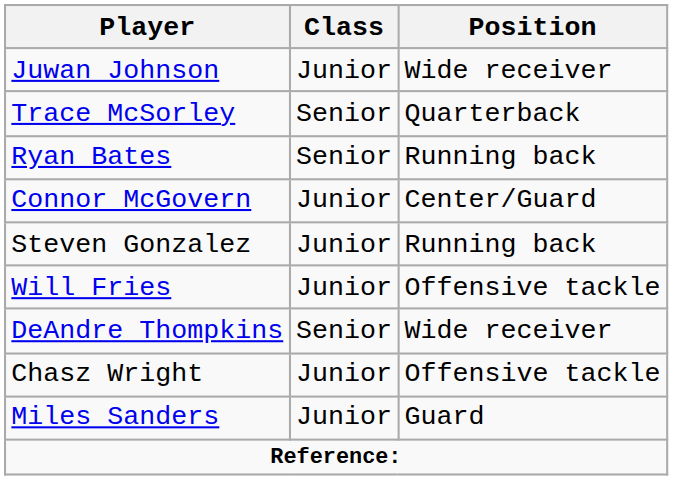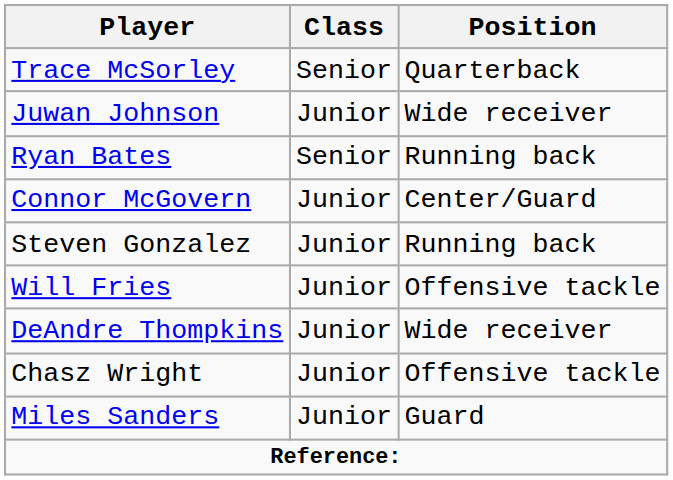 <table class="wikitable">
 <tr>
 <th>Player</th>
 <th>Class</th>
 <th>Position</th>
 </tr>
 <tr>
+<td><a href='#'>Trace McSorley</a></td>
+<td>Senior</td>
+<td>Quarterback</td>
+</tr>
+<tr>
 <td><a href='#'>Juwan Johnson</a></td>
 <td>Junior</td>
 <td>Wide receiver</td>
-</tr>
-<tr>
-<td><a href='#'>Trace McSorley</a></td>
-<td>Senior</td>
-<td>Quarterback</td>
 </tr>
 <tr>
 <td><a href='#'>Ryan Bates</a></td>
 <td>Senior</td>
 <td>Running back</td>
 </tr>
 <tr>
 <td><a href='#'>Connor McGovern</a></td>
 <td>Junior</td>
 <td>Center/Guard</td>
 </tr>
 <tr>
 <td>Steven Gonzalez</td>
 <td>Junior</td>
 <td>Running back</td>
 </tr>
 <tr>
 <td><a href='#'>Will Fries</a></td>
 <td>Junior</td>
 <td>Offensive tackle</td>
 </tr>
 <tr>
 <td><a href='#'>DeAndre Thompkins</a></td>
-<td>Senior</td>
+<td>Junior</td>
 <td>Wide receiver</td>
 </tr>
 <tr>
 <td>Chasz Wright</td>
 <td>Junior</td>
 <td>Offensive tackle</td>
 </tr>
 <tr>
 <td><a href='#'>Miles Sanders</a></td>
 <td>Junior</td>
 <td>Guard</td>
 </tr>
 <tr>
 <td colspan="3"  style="font-size:8pt; text-align:center;"><strong>Reference:</strong></td>
 </tr>
 </table>
